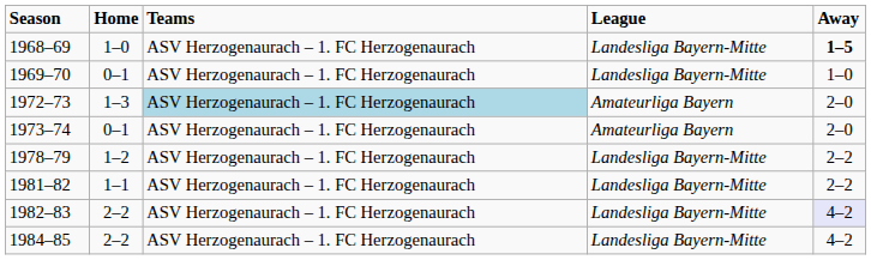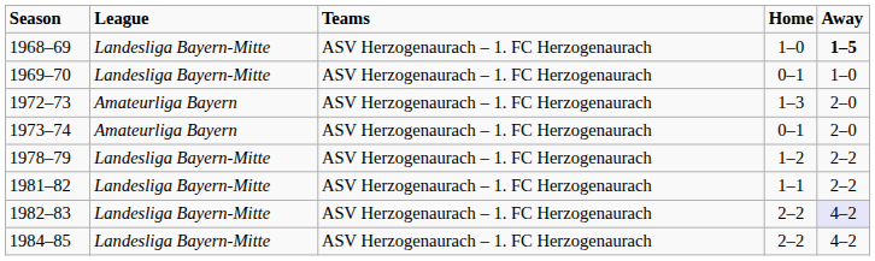 <table class="wikitable">
 <tr>
 <td width="70"><strong>Season</strong></td>
+<td width="200"><strong>League</strong></td>
+<td width="400"><strong>Teams</strong></td>
 <td width="40"><strong>Home</strong></td>
-<td width="400"><strong>Teams</strong></td>
-<td width="200"><strong>League</strong></td>
 <td width="40"><strong>Away</strong></td>
 </tr>
 <tr>
 <td align="left">1968–69</td>
+<td align="left"><em>Landesliga Bayern-Mitte</em></td>
+<td align="left">ASV Herzogenaurach – 1. FC Herzogenaurach</td>
 <td align="center">1–0</td>
-<td align="left">ASV Herzogenaurach – 1. FC Herzogenaurach</td>
-<td align="left"><em>Landesliga Bayern-Mitte</em></td>
 <td align="center"><strong>1–5</strong></td>
 </tr>
 <tr>
 <td align="left">1969–70</td>
+<td align="left"><em>Landesliga Bayern-Mitte</em></td>
+<td align="left">ASV Herzogenaurach – 1. FC Herzogenaurach</td>
 <td align="center">0–1</td>
-<td align="left">ASV Herzogenaurach – 1. FC Herzogenaurach</td>
-<td align="left"><em>Landesliga Bayern-Mitte</em></td>
 <td align="center">1–0</td>
 </tr>
 <tr>
 <td align="left">1972–73</td>
+<td align="left"><em>Amateurliga Bayern</em></td>
+<td align="left">ASV Herzogenaurach – 1. FC Herzogenaurach</td>
 <td align="center">1–3</td>
-<td align="left" style="background: lightblue;">ASV Herzogenaurach – 1. FC Herzogenaurach</td>
-<td align="left"><em>Amateurliga Bayern</em></td>
 <td align="center">2–0</td>
 </tr>
 <tr>
 <td align="left">1973–74</td>
+<td align="left"><em>Amateurliga Bayern</em></td>
+<td align="left">ASV Herzogenaurach – 1. FC Herzogenaurach</td>
 <td align="center">0–1</td>
-<td align="left">ASV Herzogenaurach – 1. FC Herzogenaurach</td>
-<td align="left"><em>Amateurliga Bayern</em></td>
 <td align="center">2–0</td>
 </tr>
 <tr>
 <td align="left">1978–79</td>
+<td align="left"><em>Landesliga Bayern-Mitte</em></td>
+<td align="left">ASV Herzogenaurach – 1. FC Herzogenaurach</td>
 <td align="center">1–2</td>
-<td align="left">ASV Herzogenaurach – 1. FC Herzogenaurach</td>
-<td align="left"><em>Landesliga Bayern-Mitte</em></td>
 <td align="center">2–2</td>
 </tr>
 <tr>
 <td align="left">1981–82</td>
+<td align="left"><em>Landesliga Bayern-Mitte</em></td>
+<td align="left">ASV Herzogenaurach – 1. FC Herzogenaurach</td>
 <td align="center">1–1</td>
-<td align="left">ASV Herzogenaurach – 1. FC Herzogenaurach</td>
-<td align="left"><em>Landesliga Bayern-Mitte</em></td>
 <td align="center">2–2</td>
 </tr>
 <tr>
 <td align="left">1982–83</td>
+<td align="left"><em>Landesliga Bayern-Mitte</em></td>
+<td align="left">ASV Herzogenaurach – 1. FC Herzogenaurach</td>
 <td align="center">2–2</td>
-<td align="left">ASV Herzogenaurach – 1. FC Herzogenaurach</td>
-<td align="left"><em>Landesliga Bayern-Mitte</em></td>
 <td align="center" style="background: lavender;">4–2</td>
 </tr>
 <tr>
 <td align="left">1984–85</td>
+<td align="left"><em>Landesliga Bayern-Mitte</em></td>
+<td align="left">ASV Herzogenaurach – 1. FC Herzogenaurach</td>
 <td align="center">2–2</td>
-<td align="left">ASV Herzogenaurach – 1. FC Herzogenaurach</td>
-<td align="left"><em>Landesliga Bayern-Mitte</em></td>
 <td align="center">4–2</td>
 </tr>
 </table>
